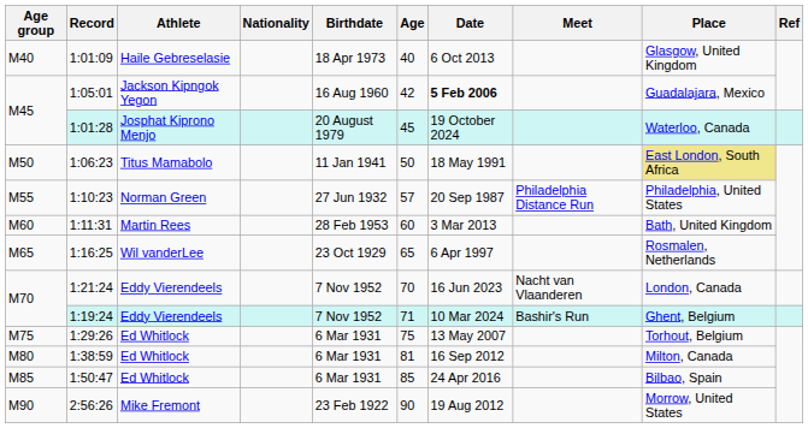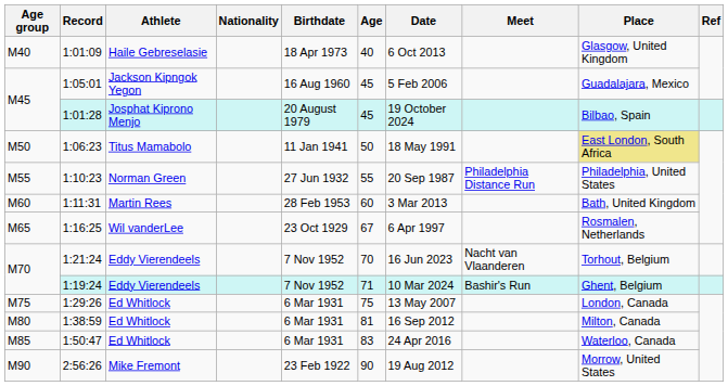 <table class="wikitable" style="font-size:90%; width: 100%;">
 <tr>
 <th>Age group</th>
 <th>Record</th>
 <th>Athlete</th>
 <th>Nationality</th>
 <th>Birthdate</th>
 <th>Age</th>
 <th>Date</th>
 <th>Meet</th>
 <th>Place</th>
 <th>Ref</th>
 </tr>
 <tr>
 <td>M40</td>
 <td>1:01:09</td>
 <td><a href='#'>Haile Gebreselasie</a></td>
 <td></td>
 <td>18 Apr 1973</td>
 <td>40</td>
 <td>6 Oct 2013</td>
 <td></td>
 <td><a href='#'>Glasgow</a>, United Kingdom</td>
 </tr>
 <tr>
 <td rowspan=2>M45</td>
 <td>1:05:01</td>
 <td><a href='#'>Jackson Kipngok Yegon</a></td>
 <td></td>
 <td>16 Aug 1960</td>
-<td>42</td>
-<td><strong>5 Feb 2006</strong></td>
+<td>45</td>
+<td>5 Feb 2006</td>
 <td></td>
 <td><a href='#'>Guadalajara</a>, Mexico</td>
 </tr>
 <tr style="background:#cef6f5;">
 <td>1:01:28</td>
 <td><a href='#'>Josphat Kiprono Menjo</a></td>
 <td></td>
 <td>20 August 1979</td>
 <td>45</td>
 <td>19 October 2024</td>
 <td></td>
-<td><a href='#'>Waterloo</a>, Canada</td>
+<td><a href='#'>Bilbao</a>, Spain</td>
 <td></td>
 </tr>
 <tr>
 <td>M50</td>
 <td>1:06:23</td>
 <td><a href='#'>Titus Mamabolo</a></td>
 <td></td>
 <td>11 Jan 1941</td>
 <td>50</td>
 <td>18 May 1991</td>
 <td></td>
 <td style="background: khaki;"><a href='#'>East London</a>, South Africa</td>
 </tr>
 <tr>
 <td>M55</td>
 <td>1:10:23</td>
 <td><a href='#'>Norman Green</a></td>
 <td></td>
 <td>27 Jun 1932</td>
-<td>57</td>
+<td>55</td>
 <td>20 Sep 1987</td>
 <td><a href='#'>Philadelphia Distance Run</a></td>
 <td><a href='#'>Philadelphia</a>, United States</td>
 </tr>
 <tr>
 <td>M60</td>
 <td>1:11:31</td>
 <td><a href='#'>Martin Rees</a></td>
 <td></td>
 <td>28 Feb 1953</td>
 <td>60</td>
 <td>3 Mar 2013</td>
 <td></td>
 <td><a href='#'>Bath</a>, United Kingdom</td>
 </tr>
 <tr>
 <td>M65</td>
 <td>1:16:25</td>
 <td><a href='#'>Wil vanderLee</a></td>
 <td></td>
 <td>23 Oct 1929</td>
-<td>65</td>
+<td>67</td>
 <td>6 Apr 1997</td>
 <td></td>
 <td><a href='#'>Rosmalen</a>, Netherlands</td>
 </tr>
 <tr>
 <td rowspan=2>M70</td>
 <td>1:21:24</td>
 <td><a href='#'>Eddy Vierendeels</a></td>
 <td></td>
 <td>7 Nov 1952</td>
 <td>70</td>
 <td>16 Jun 2023</td>
 <td>Nacht van Vlaanderen</td>
-<td><a href='#'>London</a>, Canada</td>
+<td><a href='#'>Torhout</a>, Belgium</td>
 <td></td>
 </tr>
 <tr style="background:#cef6f5;">
 <td>1:19:24</td>
 <td><a href='#'>Eddy Vierendeels</a></td>
 <td></td>
 <td>7 Nov 1952</td>
 <td>71</td>
 <td>10 Mar 2024</td>
 <td>Bashir's Run</td>
 <td><a href='#'>Ghent</a>, Belgium</td>
 <td></td>
 </tr>
 <tr>
 <td>M75</td>
 <td>1:29:26</td>
 <td><a href='#'>Ed Whitlock</a></td>
 <td></td>
 <td>6 Mar 1931</td>
 <td>75</td>
 <td>13 May 2007</td>
 <td></td>
-<td><a href='#'>Torhout</a>, Belgium</td>
+<td><a href='#'>London</a>, Canada</td>
 </tr>
 <tr>
 <td>M80</td>
 <td>1:38:59</td>
 <td><a href='#'>Ed Whitlock</a></td>
 <td></td>
 <td>6 Mar 1931</td>
 <td>81</td>
 <td>16 Sep 2012</td>
 <td></td>
 <td><a href='#'>Milton</a>, Canada</td>
 </tr>
 <tr>
 <td>M85</td>
 <td>1:50:47</td>
 <td><a href='#'>Ed Whitlock</a></td>
 <td></td>
 <td>6 Mar 1931</td>
-<td>85</td>
+<td>83</td>
 <td>24 Apr 2016</td>
 <td></td>
-<td><a href='#'>Bilbao</a>, Spain</td>
+<td><a href='#'>Waterloo</a>, Canada</td>
 </tr>
 <tr>
 <td>M90</td>
 <td>2:56:26</td>
 <td><a href='#'>Mike Fremont</a></td>
 <td></td>
 <td>23 Feb 1922</td>
 <td>90</td>
 <td>19 Aug 2012</td>
 <td></td>
 <td><a href='#'>Morrow</a>, United States</td>
 </tr>
 </table>
